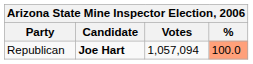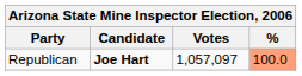 <table class="wikitable">
 <tr>
 <th colspan="4">Arizona State Mine Inspector Election, 2006</th>
 </tr>
 <tr>
 <th>Party</th>
 <th>Candidate</th>
 <th>Votes</th>
 <th>%</th>
 </tr>
 <tr>
 <td>Republican</td>
 <td><strong>Joe Hart</strong></td>
-<td>1,057,094</td>
+<td>1,057,097</td>
 <td style="background: lightsalmon;">100.0</td>
 </tr>
 </table>
